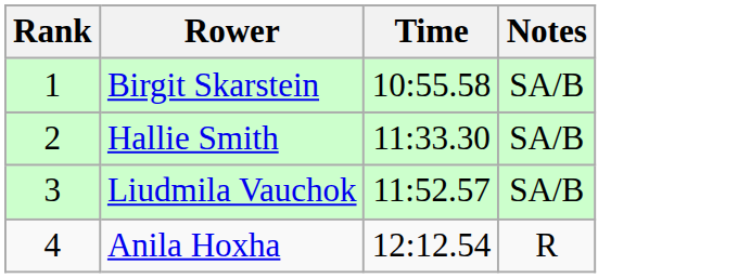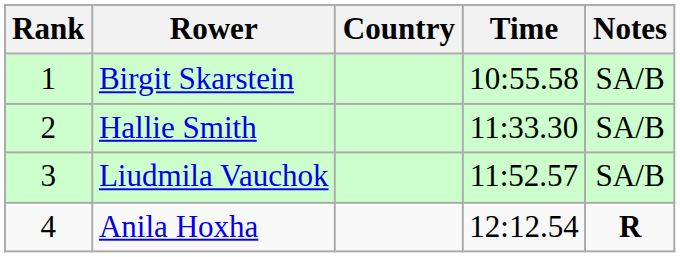 <table class="wikitable" style="text-align:center">
 <tr>
 <th>Rank</th>
 <th>Rower</th>
+<th>Country</th>
 <th>Time</th>
 <th>Notes</th>
 </tr>
 <tr bgcolor=ccffcc>
 <td>1</td>
 <td align="left"><a href='#'>Birgit Skarstein</a></td>
+<td align="left"></td>
 <td>10:55.58</td>
 <td>SA/B</td>
 </tr>
 <tr bgcolor=ccffcc>
 <td>2</td>
 <td align="left"><a href='#'>Hallie Smith</a></td>
+<td align="left"></td>
 <td>11:33.30</td>
 <td>SA/B</td>
 </tr>
 <tr bgcolor=ccffcc>
 <td>3</td>
 <td align="left"><a href='#'>Liudmila Vauchok</a></td>
+<td align="left"></td>
 <td>11:52.57</td>
 <td>SA/B</td>
 </tr>
 <tr>
 <td>4</td>
 <td align="left"><a href='#'>Anila Hoxha</a></td>
+<td align="left"></td>
 <td>12:12.54</td>
-<td>R</td>
+<td><strong>R</strong></td>
 </tr>
 </table>
